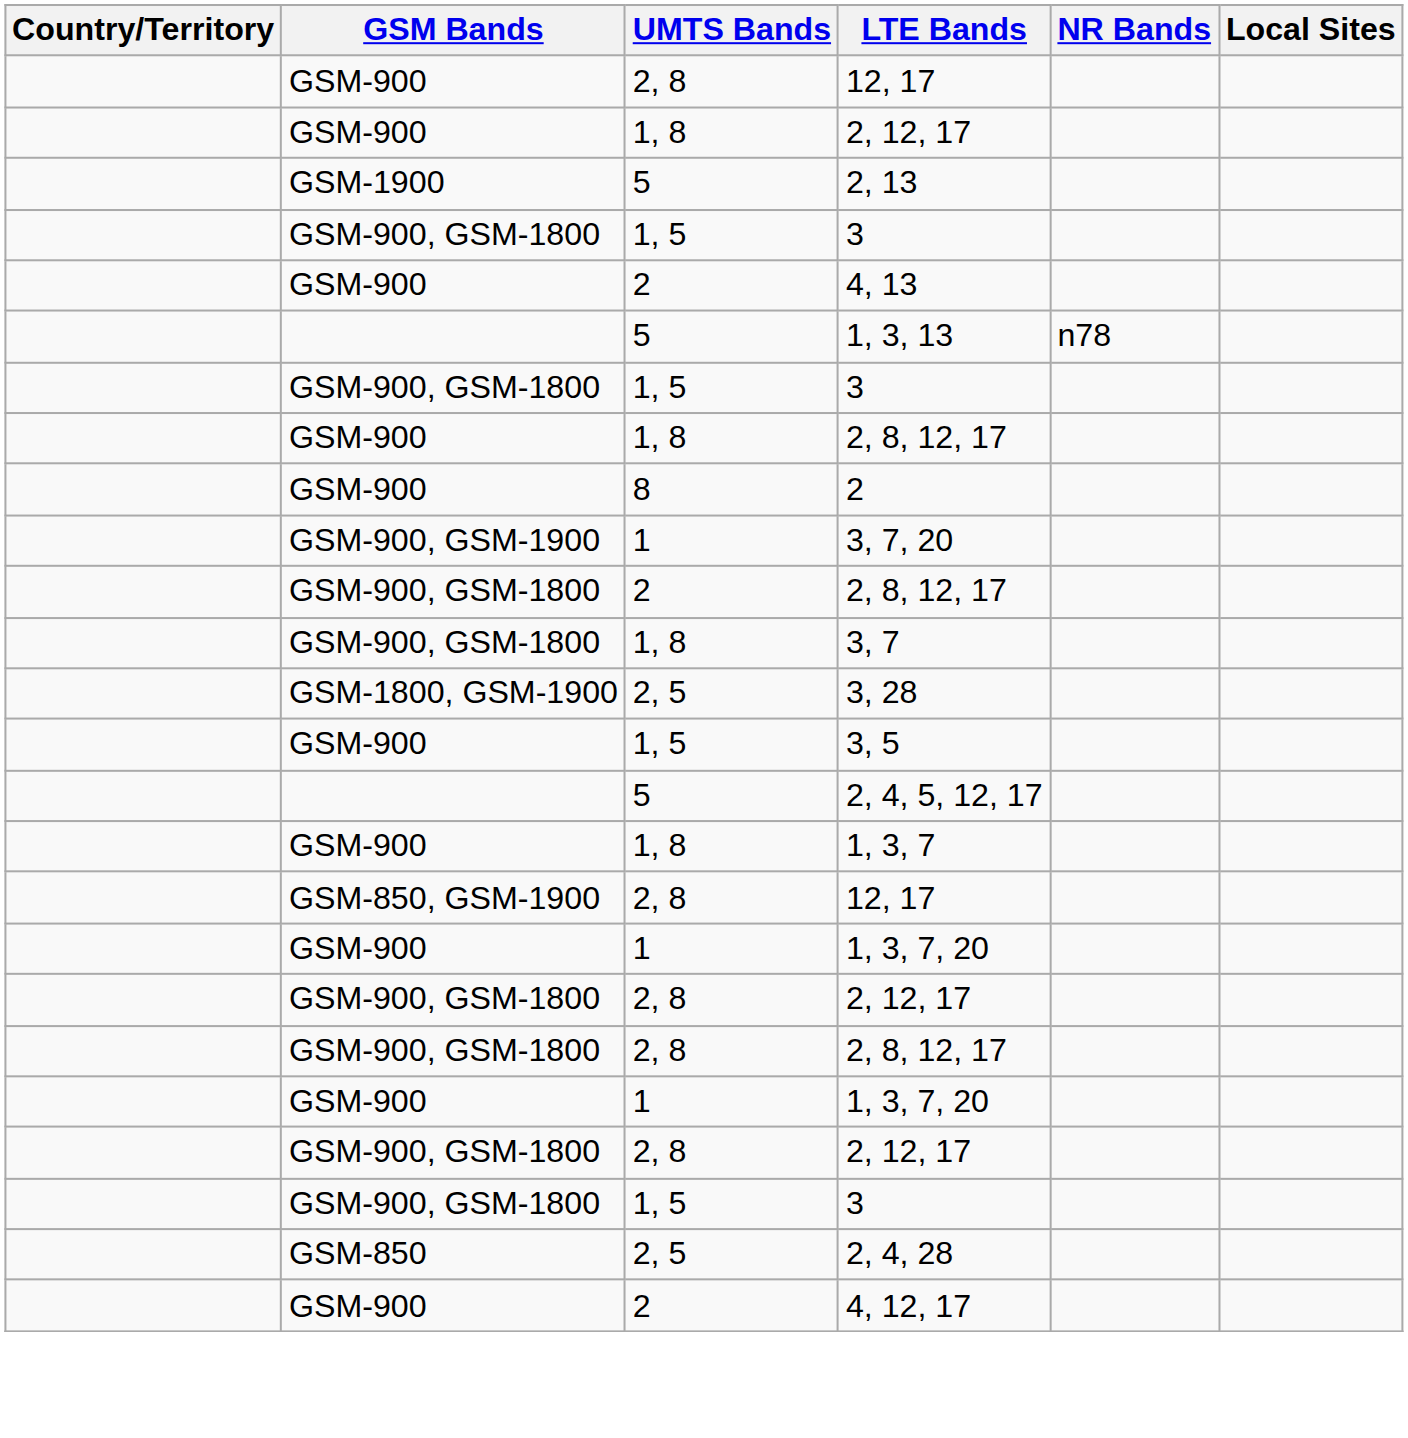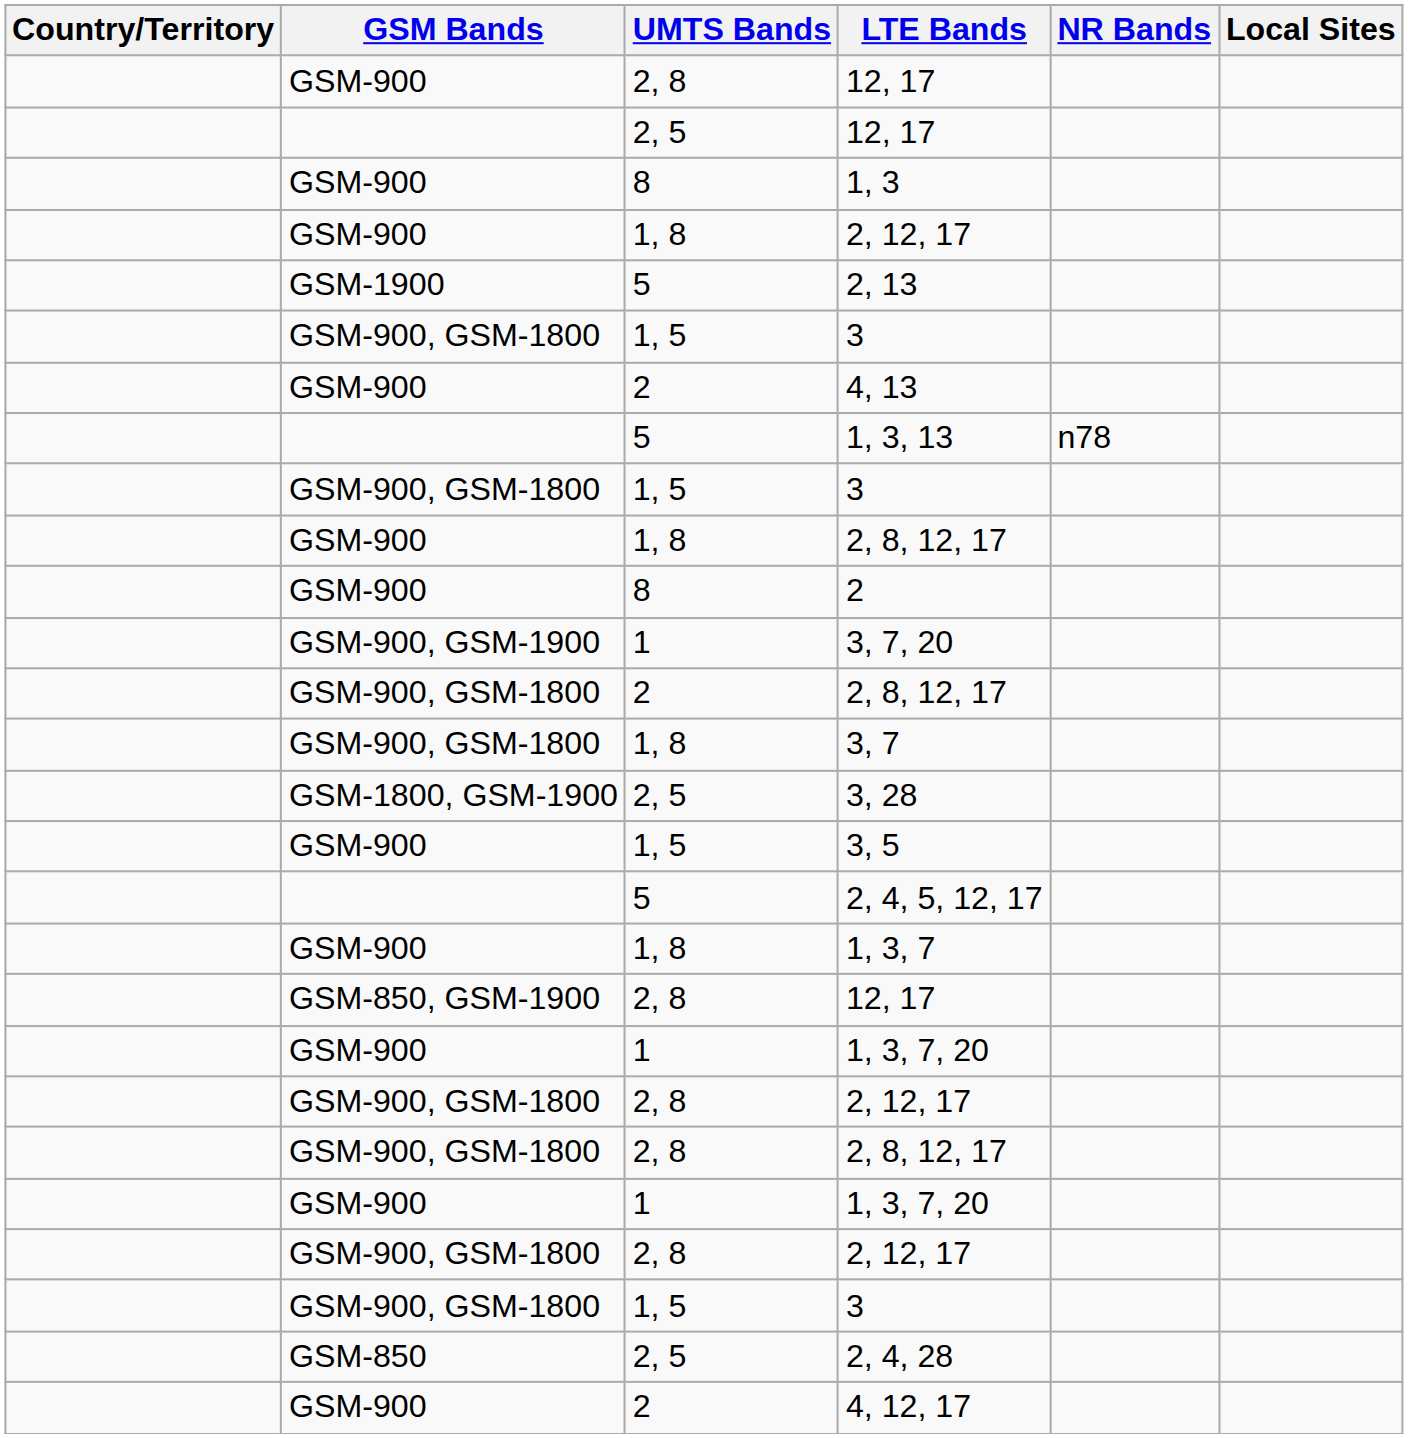 <table class="wikitable" style="margin:0.5em auto">
 <tr>
 <th>Country/Territory</th>
 <th><a href='#'>GSM Bands</a></th>
 <th><a href='#'>UMTS Bands</a></th>
 <th><a href='#'>LTE Bands</a></th>
 <th><a href='#'>NR Bands</a></th>
 <th>Local Sites</th>
 </tr>
 <tr>
 <td></td>
 <td>GSM-900</td>
 <td>2, 8</td>
 <td>12, 17</td>
+<td></td>
+<td></td>
+</tr>
+<tr>
+<td></td>
+<td></td>
+<td>2, 5</td>
+<td>12, 17</td>
+<td></td>
+<td></td>
+</tr>
+<tr>
+<td></td>
+<td>GSM-900</td>
+<td>8</td>
+<td>1, 3</td>
 <td></td>
 <td></td>
 </tr>
 <tr>
 <td></td>
 <td>GSM-900</td>
 <td>1, 8</td>
 <td>2, 12, 17</td>
 <td></td>
 <td></td>
 </tr>
 <tr>
 <td></td>
 <td>GSM-1900</td>
 <td>5</td>
 <td>2, 13</td>
 <td></td>
 <td></td>
 </tr>
 <tr>
 <td></td>
 <td>GSM-900, GSM-1800</td>
 <td>1, 5</td>
 <td>3</td>
 <td></td>
 <td></td>
 </tr>
 <tr>
 <td></td>
 <td>GSM-900</td>
 <td>2</td>
 <td>4, 13</td>
 <td></td>
 <td></td>
 </tr>
 <tr>
 <td></td>
 <td></td>
 <td>5</td>
 <td>1, 3, 13</td>
 <td>n78</td>
 <td></td>
 </tr>
 <tr>
 <td></td>
 <td>GSM-900, GSM-1800</td>
 <td>1, 5</td>
 <td>3</td>
 <td></td>
 <td></td>
 </tr>
 <tr>
 <td></td>
 <td>GSM-900</td>
 <td>1, 8</td>
 <td>2, 8, 12, 17</td>
 <td></td>
 <td></td>
 </tr>
 <tr>
 <td></td>
 <td>GSM-900</td>
 <td>8</td>
 <td>2</td>
 <td></td>
 <td></td>
 </tr>
 <tr>
 <td></td>
 <td>GSM-900, GSM-1900</td>
 <td>1</td>
 <td>3, 7, 20</td>
 <td></td>
 <td></td>
 </tr>
 <tr>
 <td></td>
 <td>GSM-900, GSM-1800</td>
 <td>2</td>
 <td>2, 8, 12, 17</td>
 <td></td>
 <td></td>
 </tr>
 <tr>
 <td></td>
 <td>GSM-900, GSM-1800</td>
 <td>1, 8</td>
 <td>3, 7</td>
 <td></td>
 <td></td>
 </tr>
 <tr>
 <td></td>
 <td>GSM-1800, GSM-1900</td>
 <td>2, 5</td>
 <td>3, 28</td>
 <td></td>
 <td></td>
 </tr>
 <tr>
 <td></td>
 <td>GSM-900</td>
 <td>1, 5</td>
 <td>3, 5</td>
 <td></td>
 <td></td>
 </tr>
 <tr>
 <td></td>
 <td></td>
 <td>5</td>
 <td>2, 4, 5, 12, 17</td>
 <td></td>
 <td></td>
 </tr>
 <tr>
 <td></td>
 <td>GSM-900</td>
 <td>1, 8</td>
 <td>1, 3, 7</td>
 <td></td>
 <td></td>
 </tr>
 <tr>
 <td></td>
 <td>GSM-850, GSM-1900</td>
 <td>2, 8</td>
 <td>12, 17</td>
 <td></td>
 <td></td>
 </tr>
 <tr>
 <td></td>
 <td>GSM-900</td>
 <td>1</td>
 <td>1, 3, 7, 20</td>
 <td></td>
 <td></td>
 </tr>
 <tr>
 <td></td>
 <td>GSM-900, GSM-1800</td>
 <td>2, 8</td>
 <td>2, 12, 17</td>
 <td></td>
 <td></td>
 </tr>
 <tr>
 <td></td>
 <td>GSM-900, GSM-1800</td>
 <td>2, 8</td>
 <td>2, 8, 12, 17</td>
 <td></td>
 <td></td>
 </tr>
 <tr>
 <td></td>
 <td>GSM-900</td>
 <td>1</td>
 <td>1, 3, 7, 20</td>
 <td></td>
 <td></td>
 </tr>
 <tr>
 <td></td>
 <td>GSM-900, GSM-1800</td>
 <td>2, 8</td>
 <td>2, 12, 17</td>
 <td></td>
 <td></td>
 </tr>
 <tr>
 <td></td>
 <td>GSM-900, GSM-1800</td>
 <td>1, 5</td>
 <td>3</td>
 <td></td>
 <td></td>
 </tr>
 <tr>
 <td></td>
 <td>GSM-850</td>
 <td>2, 5</td>
 <td>2, 4, 28</td>
 <td></td>
 <td></td>
 </tr>
 <tr>
 <td></td>
 <td>GSM-900</td>
 <td>2</td>
 <td>4, 12, 17</td>
 <td></td>
 <td></td>
 </tr>
 <tr>
 </tr>
 </table>
